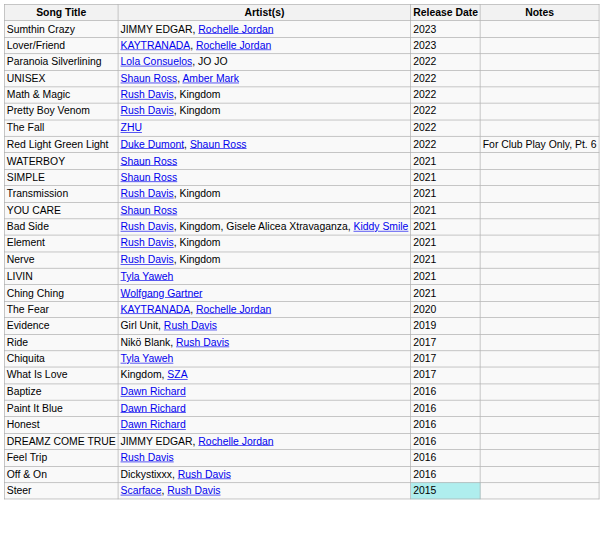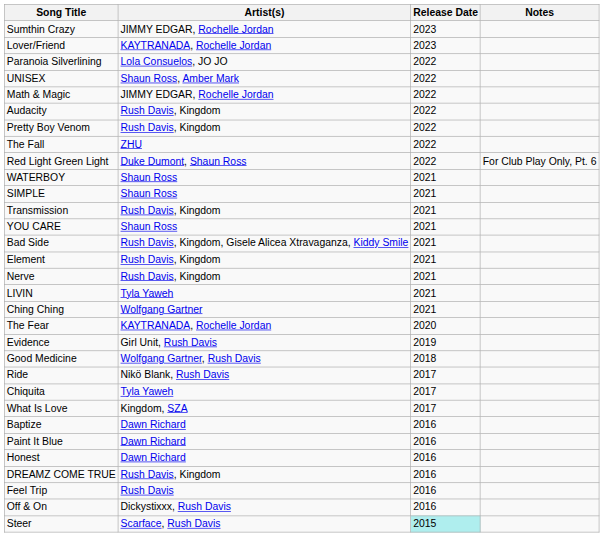 <table class="wikitable">
 <tr>
 <th>Song Title</th>
 <th>Artist(s)</th>
 <th>Release Date</th>
 <th>Notes</th>
 </tr>
 <tr>
 <td>Sumthin Crazy</td>
 <td>JIMMY EDGAR, <a href='#'>Rochelle Jordan</a></td>
 <td>2023</td>
 <td></td>
 </tr>
 <tr>
 <td>Lover/Friend</td>
 <td><a href='#'>KAYTRANADA</a>, <a href='#'>Rochelle Jordan</a></td>
 <td>2023</td>
 <td></td>
 </tr>
 <tr>
 <td>Paranoia Silverlining</td>
 <td><a href='#'>Lola Consuelos</a>, JO JO</td>
 <td>2022</td>
 <td></td>
 </tr>
 <tr>
 <td>UNISEX</td>
 <td><a href='#'>Shaun Ross</a>, <a href='#'>Amber Mark</a></td>
 <td>2022</td>
 <td></td>
 </tr>
 <tr>
 <td>Math & Magic</td>
+<td>JIMMY EDGAR, <a href='#'>Rochelle Jordan</a></td>
+<td>2022</td>
+<td></td>
+</tr>
+<tr>
+<td>Audacity</td>
 <td><a href='#'>Rush Davis</a>, Kingdom</td>
 <td>2022</td>
 <td></td>
 </tr>
 <tr>
 <td>Pretty Boy Venom</td>
 <td><a href='#'>Rush Davis</a>, Kingdom</td>
 <td>2022</td>
 <td></td>
 </tr>
 <tr>
 <td>The Fall</td>
 <td><a href='#'>ZHU</a></td>
 <td>2022</td>
 <td></td>
 </tr>
 <tr>
 <td>Red Light Green Light</td>
 <td><a href='#'>Duke Dumont</a>, <a href='#'>Shaun Ross</a></td>
 <td>2022</td>
 <td>For Club Play Only, Pt. 6</td>
 </tr>
 <tr>
 <td>WATERBOY</td>
 <td><a href='#'>Shaun Ross</a></td>
 <td>2021</td>
 <td></td>
 </tr>
 <tr>
 <td>SIMPLE</td>
 <td><a href='#'>Shaun Ross</a></td>
 <td>2021</td>
 <td></td>
 </tr>
 <tr>
 <td>Transmission</td>
 <td><a href='#'>Rush Davis</a>, Kingdom</td>
 <td>2021</td>
 <td></td>
 </tr>
 <tr>
 <td>YOU CARE</td>
 <td><a href='#'>Shaun Ross</a></td>
 <td>2021</td>
 <td></td>
 </tr>
 <tr>
 <td>Bad Side</td>
 <td><a href='#'>Rush Davis</a>, Kingdom, Gisele Alicea Xtravaganza, <a href='#'>Kiddy Smile</a></td>
 <td>2021</td>
 <td></td>
 </tr>
 <tr>
 <td>Element</td>
 <td><a href='#'>Rush Davis</a>, Kingdom</td>
 <td>2021</td>
 <td></td>
 </tr>
 <tr>
 <td>Nerve</td>
 <td><a href='#'>Rush Davis</a>, Kingdom</td>
 <td>2021</td>
 <td></td>
 </tr>
 <tr>
 <td>LIVIN</td>
 <td><a href='#'>Tyla Yaweh</a></td>
 <td>2021</td>
 <td></td>
 </tr>
 <tr>
 <td>Ching Ching</td>
 <td><a href='#'>Wolfgang Gartner</a></td>
 <td>2021</td>
 <td></td>
 </tr>
 <tr>
 <td>The Fear</td>
 <td><a href='#'>KAYTRANADA</a>, <a href='#'>Rochelle Jordan</a></td>
 <td>2020</td>
 <td></td>
 </tr>
 <tr>
 <td>Evidence</td>
 <td>Girl Unit, <a href='#'>Rush Davis</a></td>
 <td>2019</td>
 <td></td>
 </tr>
 <tr>
+<td>Good Medicine</td>
+<td><a href='#'>Wolfgang Gartner</a>, <a href='#'>Rush Davis</a></td>
+<td>2018</td>
+<td></td>
+</tr>
+<tr>
 <td>Ride</td>
 <td>Nikö Blank, <a href='#'>Rush Davis</a></td>
 <td>2017</td>
 <td></td>
 </tr>
 <tr>
 <td>Chiquita</td>
 <td><a href='#'>Tyla Yaweh</a></td>
 <td>2017</td>
 <td></td>
 </tr>
 <tr>
 <td>What Is Love</td>
 <td>Kingdom, <a href='#'>SZA</a></td>
 <td>2017</td>
 <td></td>
 </tr>
 <tr>
 <td>Baptize</td>
 <td><a href='#'>Dawn Richard</a></td>
 <td>2016</td>
 <td></td>
 </tr>
 <tr>
 <td>Paint It Blue</td>
 <td><a href='#'>Dawn Richard</a></td>
 <td>2016</td>
 <td></td>
 </tr>
 <tr>
 <td>Honest</td>
 <td><a href='#'>Dawn Richard</a></td>
 <td>2016</td>
 <td></td>
 </tr>
 <tr>
 <td>DREAMZ COME TRUE</td>
-<td>JIMMY EDGAR, <a href='#'>Rochelle Jordan</a></td>
+<td><a href='#'>Rush Davis</a>, Kingdom</td>
 <td>2016</td>
 <td></td>
 </tr>
 <tr>
 <td>Feel Trip</td>
 <td><a href='#'>Rush Davis</a></td>
 <td>2016</td>
 <td></td>
 </tr>
 <tr>
 <td>Off & On</td>
 <td>Dickystixxx, <a href='#'>Rush Davis</a></td>
 <td>2016</td>
 <td></td>
 </tr>
 <tr>
 <td>Steer</td>
 <td><a href='#'>Scarface</a>, <a href='#'>Rush Davis</a></td>
 <td style="background: paleturquoise;">2015</td>
 <td></td>
 </tr>
 </table>
